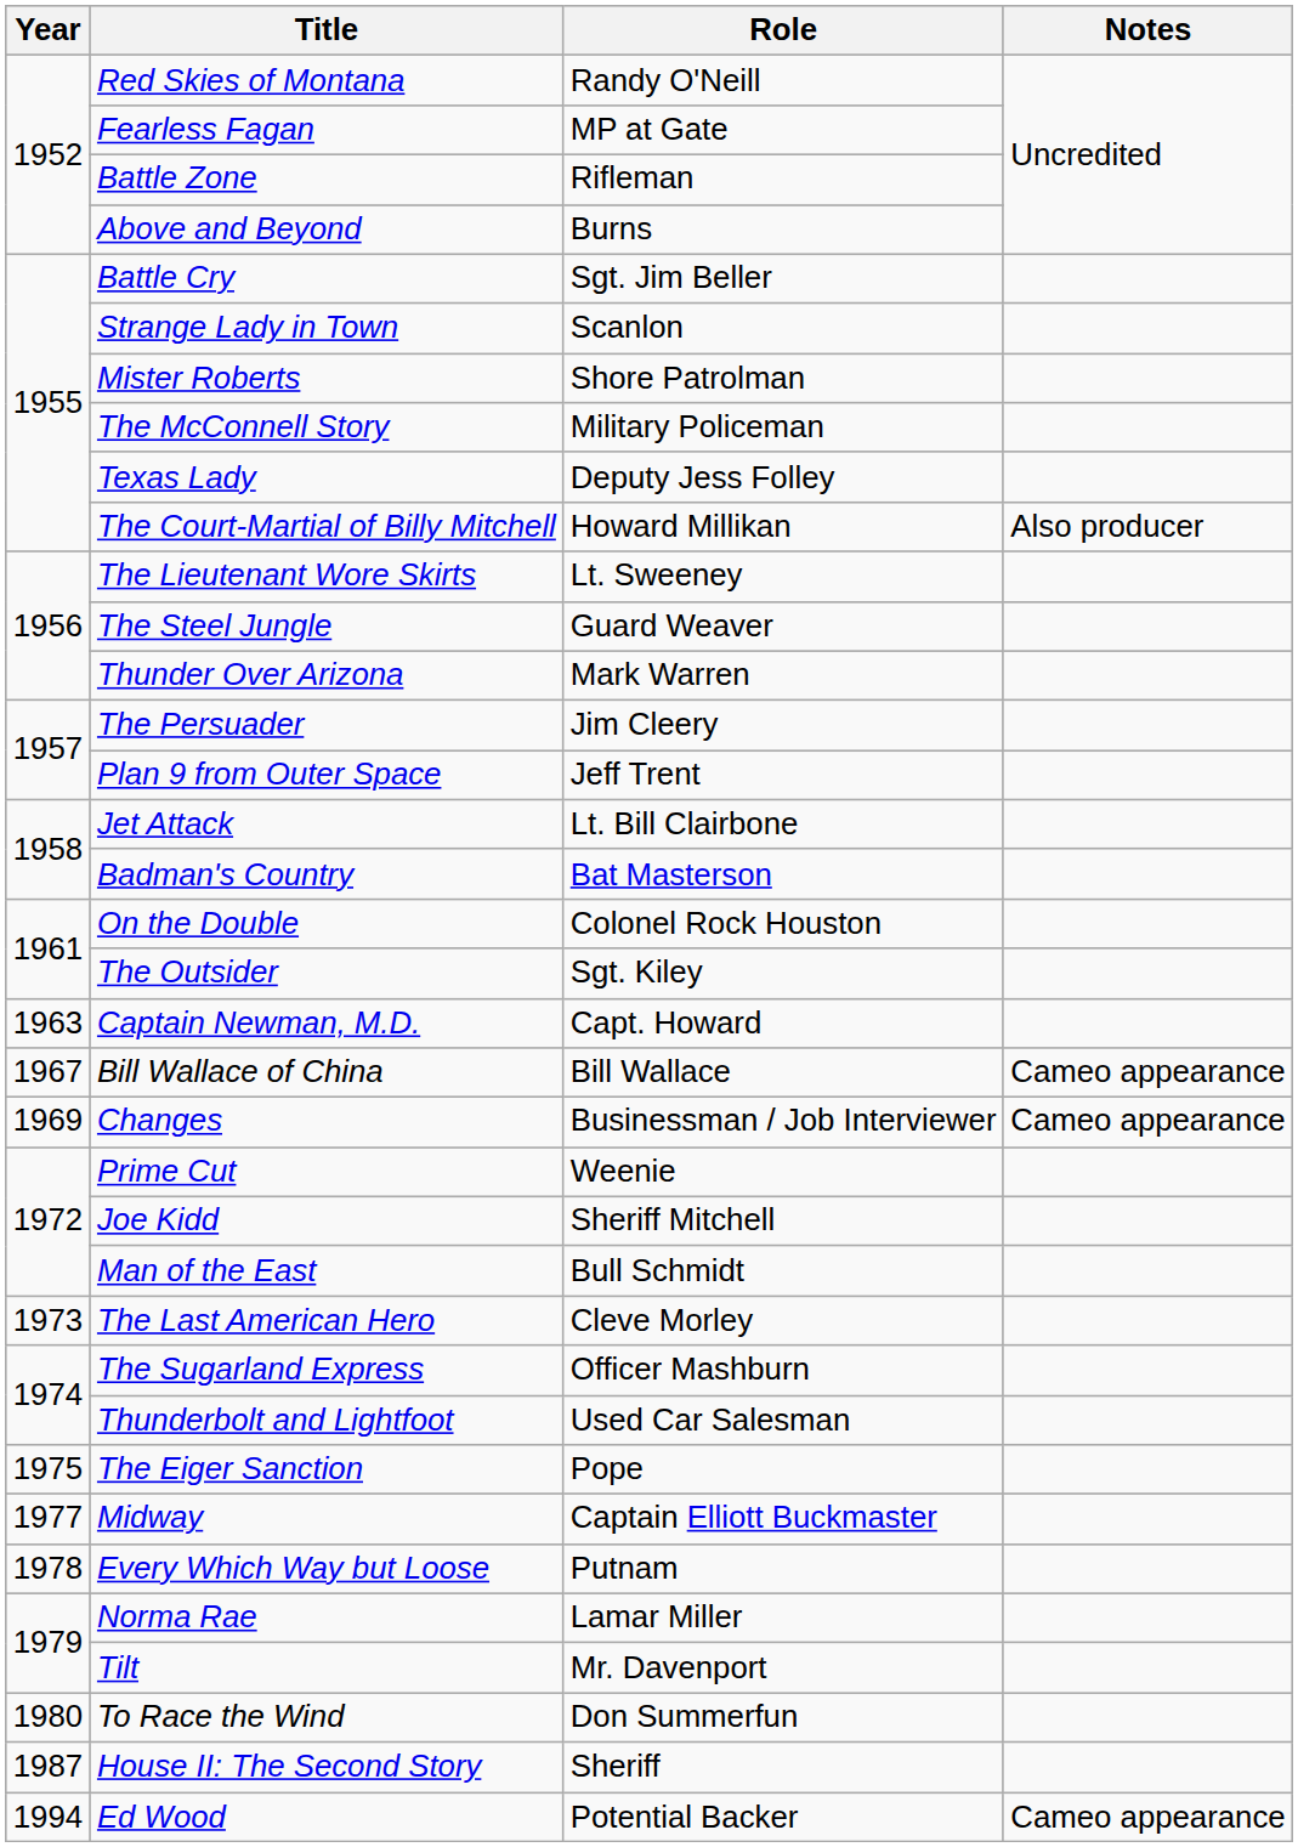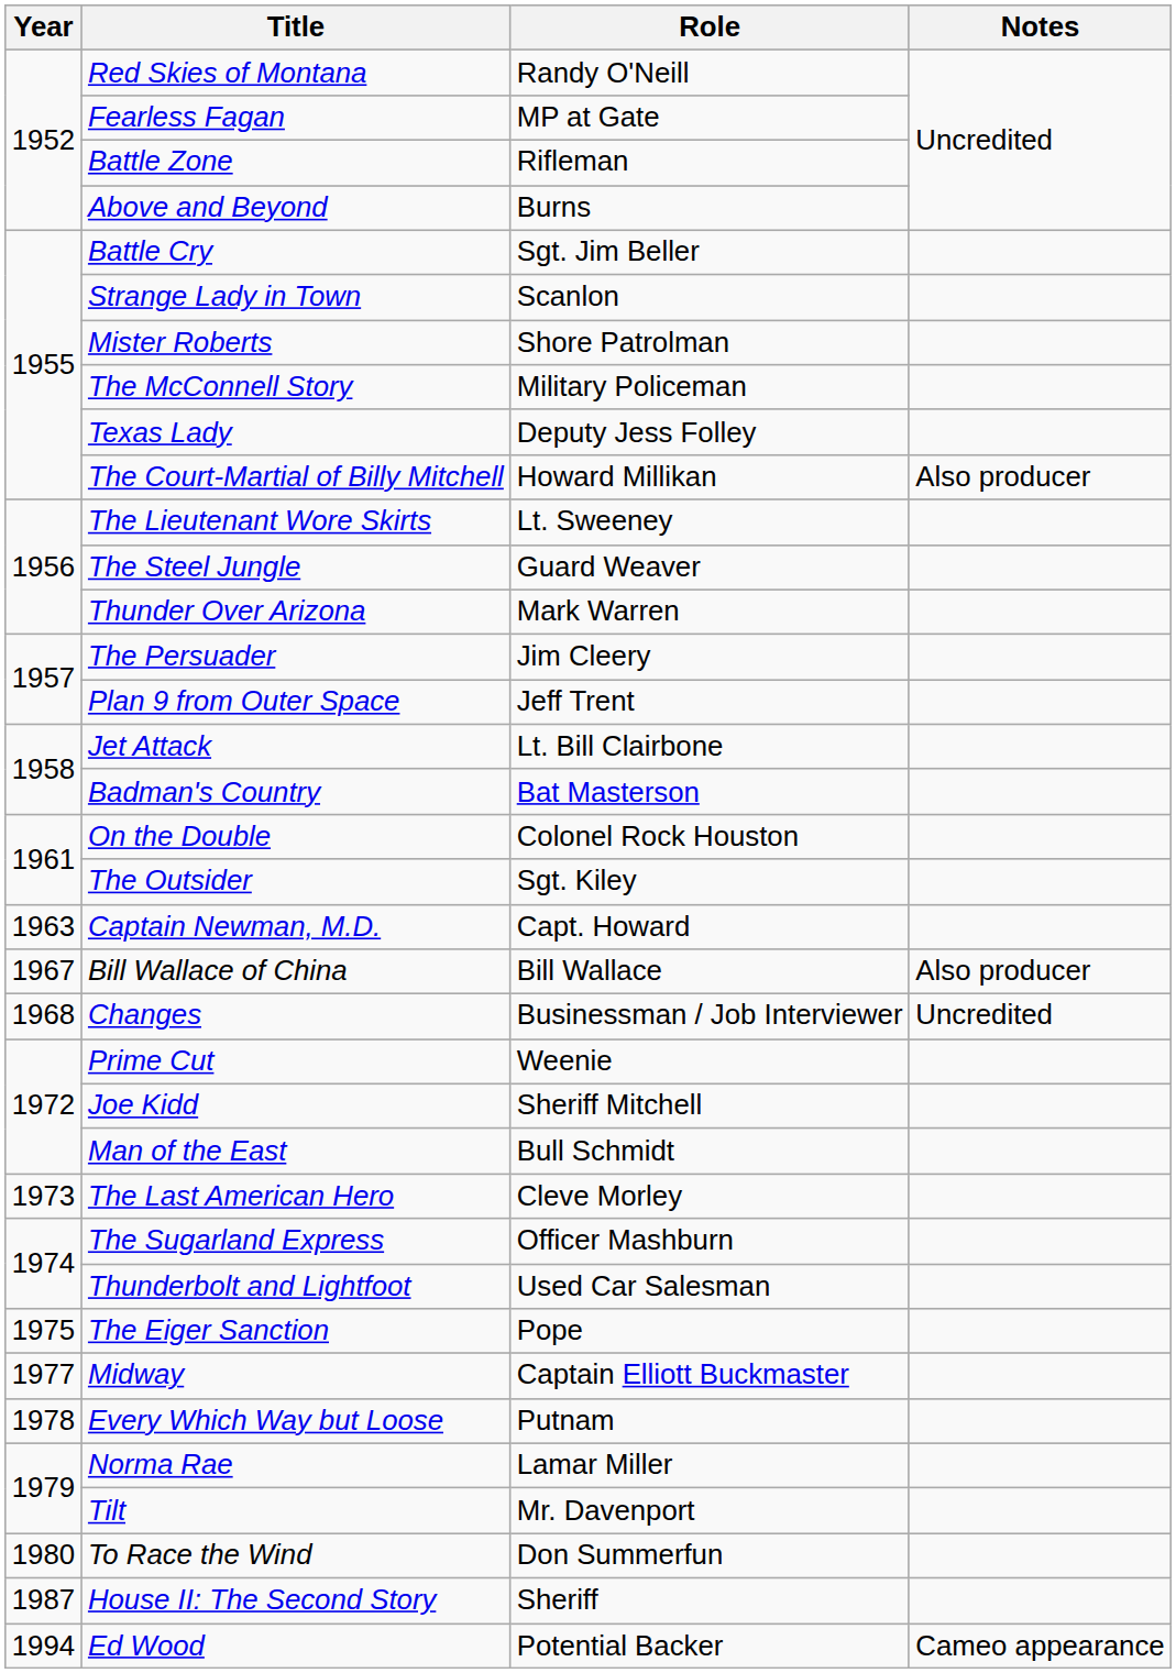 <table class="wikitable sortable plainrowheaders">
 <tr>
 <th scope="col">Year</th>
 <th scope="col">Title</th>
 <th scope="col">Role</th>
 <th scope="col">Notes</th>
 </tr>
 <tr>
 <td rowspan=4>1952</td>
 <td><em><a href='#'>Red Skies of Montana</a></em></td>
 <td>Randy O'Neill</td>
 <td rowspan="4">Uncredited</td>
 </tr>
 <tr>
 <td><em><a href='#'>Fearless Fagan</a></em></td>
 <td>MP at Gate</td>
 </tr>
 <tr>
 <td><em><a href='#'>Battle Zone</a></em></td>
 <td>Rifleman</td>
 </tr>
 <tr>
 <td><em><a href='#'>Above and Beyond</a></em></td>
 <td>Burns</td>
 </tr>
 <tr>
 <td rowspan=6>1955</td>
 <td><em><a href='#'>Battle Cry</a></em></td>
 <td>Sgt. Jim Beller</td>
 <td></td>
 </tr>
 <tr>
 <td><em><a href='#'>Strange Lady in Town</a></em></td>
 <td>Scanlon</td>
 <td></td>
 </tr>
 <tr>
 <td><em><a href='#'>Mister Roberts</a></em></td>
 <td>Shore Patrolman</td>
 <td></td>
 </tr>
 <tr>
 <td><em><a href='#'>The McConnell Story</a></em></td>
 <td>Military Policeman</td>
 <td></td>
 </tr>
 <tr>
 <td><em><a href='#'>Texas Lady</a></em></td>
 <td>Deputy Jess Folley</td>
 <td></td>
 </tr>
 <tr>
 <td><em><a href='#'>The Court-Martial of Billy Mitchell</a></em></td>
 <td>Howard Millikan</td>
 <td>Also producer</td>
 </tr>
 <tr>
 <td rowspan=3>1956</td>
 <td><em><a href='#'>The Lieutenant Wore Skirts</a></em></td>
 <td>Lt. Sweeney</td>
 <td></td>
 </tr>
 <tr>
 <td><em><a href='#'>The Steel Jungle</a></em></td>
 <td>Guard Weaver</td>
 <td></td>
 </tr>
 <tr>
 <td><em><a href='#'>Thunder Over Arizona</a></em></td>
 <td>Mark Warren</td>
 <td></td>
 </tr>
 <tr>
 <td rowspan=2>1957</td>
 <td><em><a href='#'>The Persuader</a></em></td>
 <td>Jim Cleery</td>
 <td></td>
 </tr>
 <tr>
 <td><em><a href='#'>Plan 9 from Outer Space</a></em></td>
 <td>Jeff Trent</td>
 <td></td>
 </tr>
 <tr>
 <td rowspan=2>1958</td>
 <td><em><a href='#'>Jet Attack</a></em></td>
 <td>Lt. Bill Clairbone</td>
 <td></td>
 </tr>
 <tr>
 <td><em><a href='#'>Badman's Country</a></em></td>
 <td><a href='#'>Bat Masterson</a></td>
 <td></td>
 </tr>
 <tr>
 <td rowspan=2>1961</td>
 <td><em><a href='#'>On the Double</a></em></td>
 <td>Colonel Rock Houston</td>
 <td></td>
 </tr>
 <tr>
 <td><em><a href='#'>The Outsider</a></em></td>
 <td>Sgt. Kiley</td>
 <td></td>
 </tr>
 <tr>
 <td>1963</td>
 <td><em><a href='#'>Captain Newman, M.D.</a></em></td>
 <td>Capt. Howard</td>
 <td></td>
 </tr>
 <tr>
 <td>1967</td>
 <td><em>Bill Wallace of China</em></td>
 <td>Bill Wallace</td>
-<td>Cameo appearance</td>
+<td>Also producer</td>
 </tr>
 <tr>
-<td>1969</td>
+<td>1968</td>
 <td><em><a href='#'>Changes</a></em></td>
 <td>Businessman / Job Interviewer</td>
-<td>Cameo appearance</td>
+<td>Uncredited</td>
 </tr>
 <tr>
 <td rowspan=3>1972</td>
 <td><em><a href='#'>Prime Cut</a></em></td>
 <td>Weenie</td>
 <td></td>
 </tr>
 <tr>
 <td><em><a href='#'>Joe Kidd</a></em></td>
 <td>Sheriff Mitchell</td>
 <td></td>
 </tr>
 <tr>
 <td><em><a href='#'>Man of the East</a></em></td>
 <td>Bull Schmidt</td>
 <td></td>
 </tr>
 <tr>
 <td>1973</td>
 <td><em><a href='#'>The Last American Hero</a></em></td>
 <td>Cleve Morley</td>
 <td></td>
 </tr>
 <tr>
 <td rowspan="2">1974</td>
 <td><em><a href='#'>The Sugarland Express</a></em></td>
 <td>Officer Mashburn</td>
 <td></td>
 </tr>
 <tr>
 <td><em><a href='#'>Thunderbolt and Lightfoot</a></em></td>
 <td>Used Car Salesman</td>
 <td></td>
 </tr>
 <tr>
 <td>1975</td>
 <td><em><a href='#'>The Eiger Sanction</a></em></td>
 <td>Pope</td>
 <td></td>
 </tr>
 <tr>
 <td>1977</td>
 <td><em><a href='#'>Midway</a></em></td>
 <td>Captain <a href='#'>Elliott Buckmaster</a></td>
 <td></td>
 </tr>
 <tr>
 <td>1978</td>
 <td><em><a href='#'>Every Which Way but Loose</a></em></td>
 <td>Putnam</td>
 <td></td>
 </tr>
 <tr>
 <td rowspan=2>1979</td>
 <td><em><a href='#'>Norma Rae</a></em></td>
 <td>Lamar Miller</td>
 <td></td>
 </tr>
 <tr>
 <td><em><a href='#'>Tilt</a></em></td>
 <td>Mr. Davenport</td>
 <td></td>
 </tr>
 <tr>
 <td>1980</td>
 <td><em>To Race the Wind</em></td>
 <td>Don Summerfun</td>
 <td></td>
 </tr>
 <tr>
 <td>1987</td>
 <td><em><a href='#'>House II: The Second Story</a></em></td>
 <td>Sheriff</td>
 <td></td>
 </tr>
 <tr>
 <td>1994</td>
 <td><em><a href='#'>Ed Wood</a></em></td>
 <td>Potential Backer</td>
 <td>Cameo appearance</td>
 </tr>
 <tr>
 </tr>
 </table>
